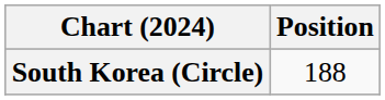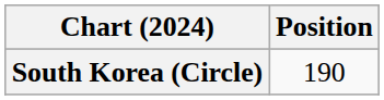 <table class="wikitable plainrowheaders" style="text-align:center">
 <tr>
 <th scope="col">Chart (2024)</th>
 <th scope="col">Position</th>
 </tr>
 <tr>
 <th scope="row">South Korea (Circle)</th>
-<td>188</td>
+<td>190</td>
 </tr>
 </table>
